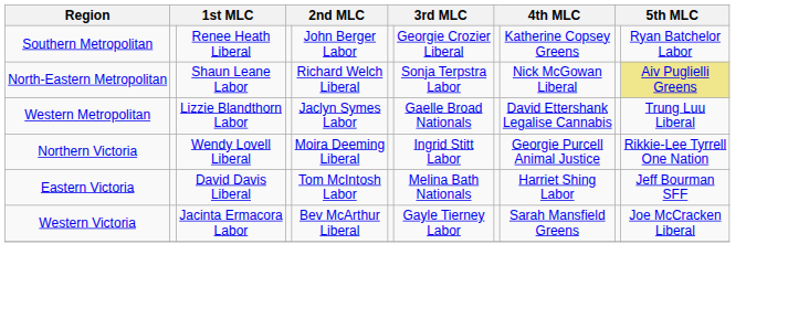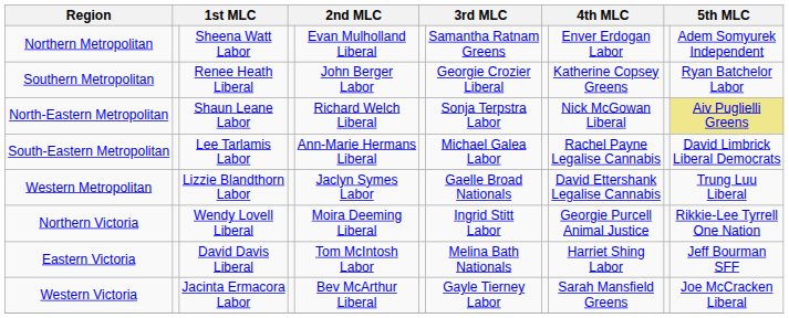 <table class="wikitable" style="text-align:center">
 <tr>
 <th>Region</th>
 <th colspan=2>1st MLC</th>
 <th colspan=2>2nd MLC</th>
 <th colspan=2>3rd MLC</th>
 <th colspan=2>4th MLC</th>
 <th colspan=2>5th MLC</th>
+</tr>
+<tr>
+<td><a href='#'>Northern Metropolitan</a></td>
+<td></td>
+<td><a href='#'>Sheena Watt</a><br><a href='#'>Labor</a></td>
+<td></td>
+<td><a href='#'>Evan Mulholland</a><br><a href='#'>Liberal</a></td>
+<td></td>
+<td><a href='#'>Samantha Ratnam</a><br><a href='#'>Greens</a></td>
+<td></td>
+<td><a href='#'>Enver Erdogan</a><br><a href='#'>Labor</a></td>
+<td></td>
+<td><a href='#'>Adem Somyurek</a><br><a href='#'>Independent</a></td>
 </tr>
 <tr>
 <td><a href='#'>Southern Metropolitan</a></td>
 <td></td>
 <td><a href='#'>Renee Heath</a><br><a href='#'>Liberal</a></td>
 <td></td>
 <td><a href='#'>John Berger</a><br><a href='#'>Labor</a></td>
 <td></td>
 <td><a href='#'>Georgie Crozier</a><br><a href='#'>Liberal</a></td>
 <td></td>
 <td><a href='#'>Katherine Copsey</a><br><a href='#'>Greens</a></td>
 <td></td>
 <td><a href='#'>Ryan Batchelor</a><br><a href='#'>Labor</a></td>
 </tr>
 <tr>
 <td><a href='#'>North-Eastern Metropolitan</a></td>
 <td></td>
 <td><a href='#'>Shaun Leane</a><br><a href='#'>Labor</a></td>
 <td></td>
 <td><a href='#'>Richard Welch</a><br><a href='#'>Liberal</a></td>
 <td></td>
 <td><a href='#'>Sonja Terpstra</a><br><a href='#'>Labor</a></td>
 <td></td>
 <td><a href='#'>Nick McGowan</a><br><a href='#'>Liberal</a></td>
 <td></td>
 <td style="background: khaki;"><a href='#'>Aiv Puglielli</a><br><a href='#'>Greens</a></td>
+</tr>
+<tr>
+<td><a href='#'>South-Eastern Metropolitan</a></td>
+<td></td>
+<td><a href='#'>Lee Tarlamis</a><br><a href='#'>Labor</a></td>
+<td></td>
+<td><a href='#'>Ann-Marie Hermans</a><br><a href='#'>Liberal</a></td>
+<td></td>
+<td><a href='#'>Michael Galea</a><br><a href='#'>Labor</a></td>
+<td></td>
+<td><a href='#'>Rachel Payne</a><br><a href='#'>Legalise Cannabis</a></td>
+<td></td>
+<td><a href='#'>David Limbrick</a><br><a href='#'>Liberal Democrats</a></td>
 </tr>
 <tr>
 <td><a href='#'>Western Metropolitan</a></td>
 <td></td>
 <td><a href='#'>Lizzie Blandthorn</a><br><a href='#'>Labor</a></td>
 <td></td>
 <td><a href='#'>Jaclyn Symes</a><br><a href='#'>Labor</a></td>
 <td></td>
 <td><a href='#'>Gaelle Broad</a><br><a href='#'>Nationals</a></td>
 <td></td>
 <td><a href='#'>David Ettershank</a><br><a href='#'>Legalise Cannabis</a></td>
 <td></td>
 <td><a href='#'>Trung Luu</a><br><a href='#'>Liberal</a></td>
 </tr>
 <tr>
 <td><a href='#'>Northern Victoria</a></td>
 <td></td>
 <td><a href='#'>Wendy Lovell</a><br><a href='#'>Liberal</a></td>
 <td></td>
 <td><a href='#'>Moira Deeming</a><br> <a href='#'>Liberal</a></td>
 <td></td>
 <td><a href='#'>Ingrid Stitt</a><br><a href='#'>Labor</a></td>
 <td></td>
 <td><a href='#'>Georgie Purcell</a><br><a href='#'>Animal Justice</a></td>
 <td></td>
 <td><a href='#'>Rikkie-Lee Tyrrell</a><br><a href='#'>One Nation</a></td>
 </tr>
 <tr>
 <td><a href='#'>Eastern Victoria</a></td>
 <td></td>
 <td><a href='#'>David Davis</a><br><a href='#'>Liberal</a></td>
 <td></td>
 <td><a href='#'>Tom McIntosh</a><br><a href='#'>Labor</a></td>
 <td></td>
 <td><a href='#'>Melina Bath</a><br><a href='#'>Nationals</a></td>
 <td></td>
 <td><a href='#'>Harriet Shing</a><br><a href='#'>Labor</a></td>
 <td></td>
 <td><a href='#'>Jeff Bourman</a><br><a href='#'>SFF</a></td>
 </tr>
 <tr>
 <td><a href='#'>Western Victoria</a></td>
 <td></td>
 <td><a href='#'>Jacinta Ermacora</a><br><a href='#'>Labor</a></td>
 <td></td>
 <td><a href='#'>Bev McArthur</a><br><a href='#'>Liberal</a></td>
 <td></td>
 <td><a href='#'>Gayle Tierney</a><br><a href='#'>Labor</a></td>
 <td></td>
 <td><a href='#'>Sarah Mansfield</a><br><a href='#'>Greens</a></td>
 <td></td>
 <td><a href='#'>Joe McCracken</a><br><a href='#'>Liberal</a></td>
 </tr>
 <tr>
 </tr>
 </table>
